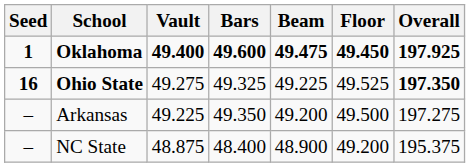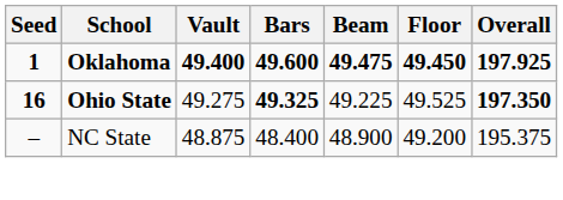 <table class="wikitable" style="white-space:nowrap; font-size:95%; text-align:center">
 <tr>
 <th>Seed</th>
 <th>School</th>
 <th>Vault</th>
 <th>Bars</th>
 <th>Beam</th>
 <th>Floor</th>
 <th>Overall</th>
 </tr>
 <tr>
 <td><strong>1</strong></td>
 <td align=left><strong>Oklahoma</strong></td>
 <td><strong>49.400 </strong></td>
 <td><strong>49.600</strong></td>
 <td><strong>49.475</strong></td>
 <td><strong>49.450 </strong></td>
 <td><strong>197.925</strong></td>
 </tr>
 <tr>
 <td><strong>16</strong></td>
 <td align=left><strong>Ohio State</strong></td>
 <td>49.275</td>
-<td>49.325</td>
+<td><strong>49.325</strong></td>
 <td>49.225</td>
 <td>49.525</td>
 <td><strong>197.350</strong></td>
-</tr>
-<tr>
-<td>–</td>
-<td align=left>Arkansas</td>
-<td>49.225</td>
-<td>49.350</td>
-<td>49.200</td>
-<td>49.500</td>
-<td>197.275</td>
 </tr>
 <tr>
 <td>–</td>
 <td align=left>NC State</td>
 <td>48.875</td>
 <td>48.400</td>
 <td>48.900</td>
 <td>49.200</td>
 <td>195.375</td>
 </tr>
 </table>
